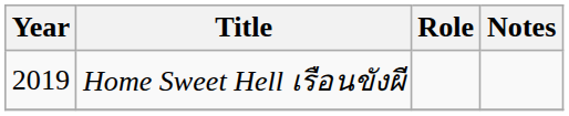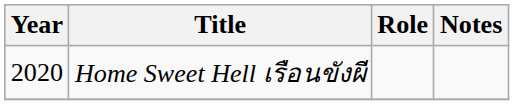 <table class="wikitable sortable">
 <tr>
 <th>Year</th>
 <th>Title</th>
 <th>Role</th>
 <th class="unsortable">Notes</th>
 </tr>
 <tr>
-<td>2019</td>
+<td>2020</td>
 <td><em>Home Sweet Hell เรือนขังผี </em></td>
 <td></td>
 <td></td>
 </tr>
 <tr>
 </tr>
 </table>
